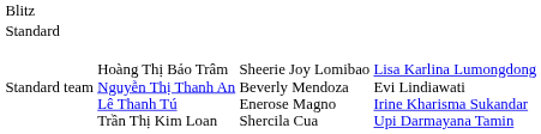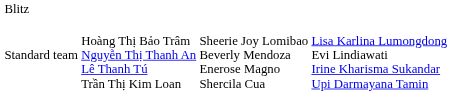 <table>
 <tr>
 <td rowspan=2>Blitz</td>
 <td rowspan=2></td>
 <td rowspan=2></td>
 <td></td>
 </tr>
 <tr>
 <td></td>
 </tr>
 <tr>
-<td>Standard</td>
-<td></td>
-<td></td>
-<td></td>
-</tr>
-<tr>
 <td>Standard team</td>
 <td nowrap> <br> Hoàng Thị Bảo Trâm <br><a href='#'>Nguyễn Thị Thanh An</a> <br><a href='#'>Lê Thanh Tú</a> <br>Trần Thị Kim Loan</td>
 <td nowrap> <br> Sheerie Joy Lomibao <br>Beverly Mendoza <br>Enerose Magno <br>Shercila Cua</td>
 <td nowrap> <br> <a href='#'>Lisa Karlina Lumongdong</a> <br>Evi Lindiawati <br><a href='#'>Irine Kharisma Sukandar</a> <br><a href='#'>Upi Darmayana Tamin</a></td>
 </tr>
 </table>
